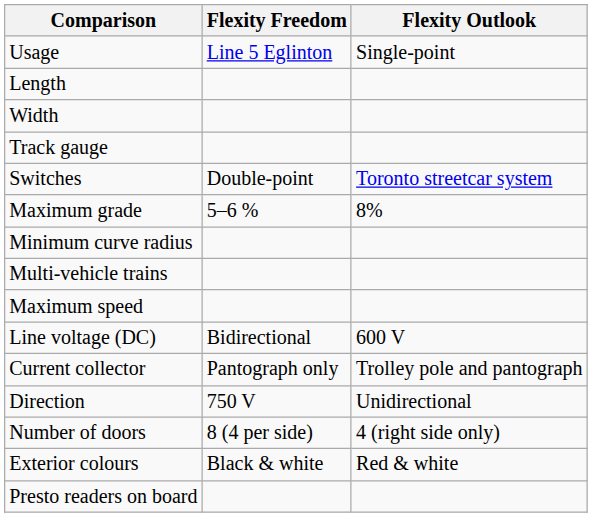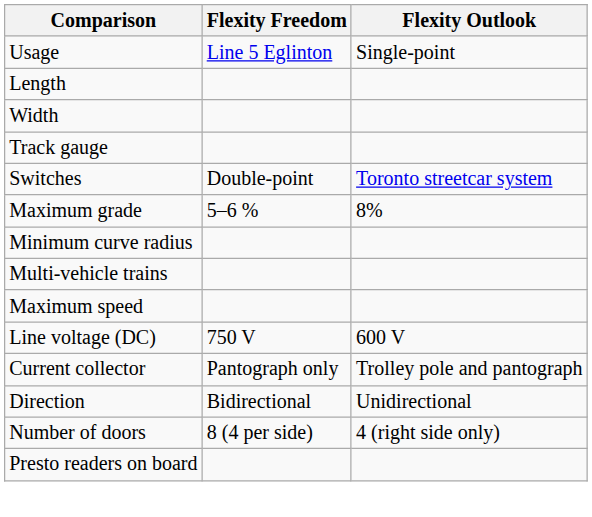 <table class="wikitable collapsible collapsed">
 <tr class="hintergrundfarbe5">
 <th>Comparison</th>
 <th>Flexity Freedom</th>
 <th>Flexity Outlook</th>
 </tr>
 <tr>
 <td>Usage</td>
 <td><a href='#'>Line 5 Eglinton</a></td>
 <td>Single-point</td>
 </tr>
 <tr>
 <td>Length</td>
 <td></td>
 <td></td>
 </tr>
 <tr>
 <td>Width</td>
 <td></td>
 <td></td>
 </tr>
 <tr>
 <td>Track gauge</td>
 <td></td>
 <td></td>
 </tr>
 <tr>
 <td>Switches</td>
 <td>Double-point</td>
 <td><a href='#'>Toronto streetcar system</a></td>
 </tr>
 <tr>
 <td>Maximum grade</td>
 <td>5–6 %</td>
 <td>8%</td>
 </tr>
 <tr>
 <td>Minimum curve radius</td>
 <td></td>
 <td></td>
 </tr>
 <tr>
 <td>Multi-vehicle trains</td>
 <td></td>
 <td></td>
 </tr>
 <tr>
 <td>Maximum speed</td>
 <td></td>
 <td></td>
 </tr>
 <tr>
 <td>Line voltage (DC)</td>
-<td>Bidirectional</td>
+<td>750 V</td>
 <td>600 V</td>
 </tr>
 <tr>
 <td>Current collector</td>
 <td>Pantograph only</td>
 <td>Trolley pole and pantograph</td>
 </tr>
 <tr>
 <td>Direction</td>
-<td>750 V</td>
+<td>Bidirectional</td>
 <td>Unidirectional</td>
 </tr>
 <tr>
 <td>Number of doors</td>
 <td>8 (4 per side)</td>
 <td>4 (right side only)</td>
 </tr>
 <tr>
-<td>Exterior colours</td>
-<td>Black & white</td>
-<td>Red & white</td>
-</tr>
-<tr>
 <td>Presto readers on board</td>
 <td></td>
 <td></td>
 </tr>
 </table>
